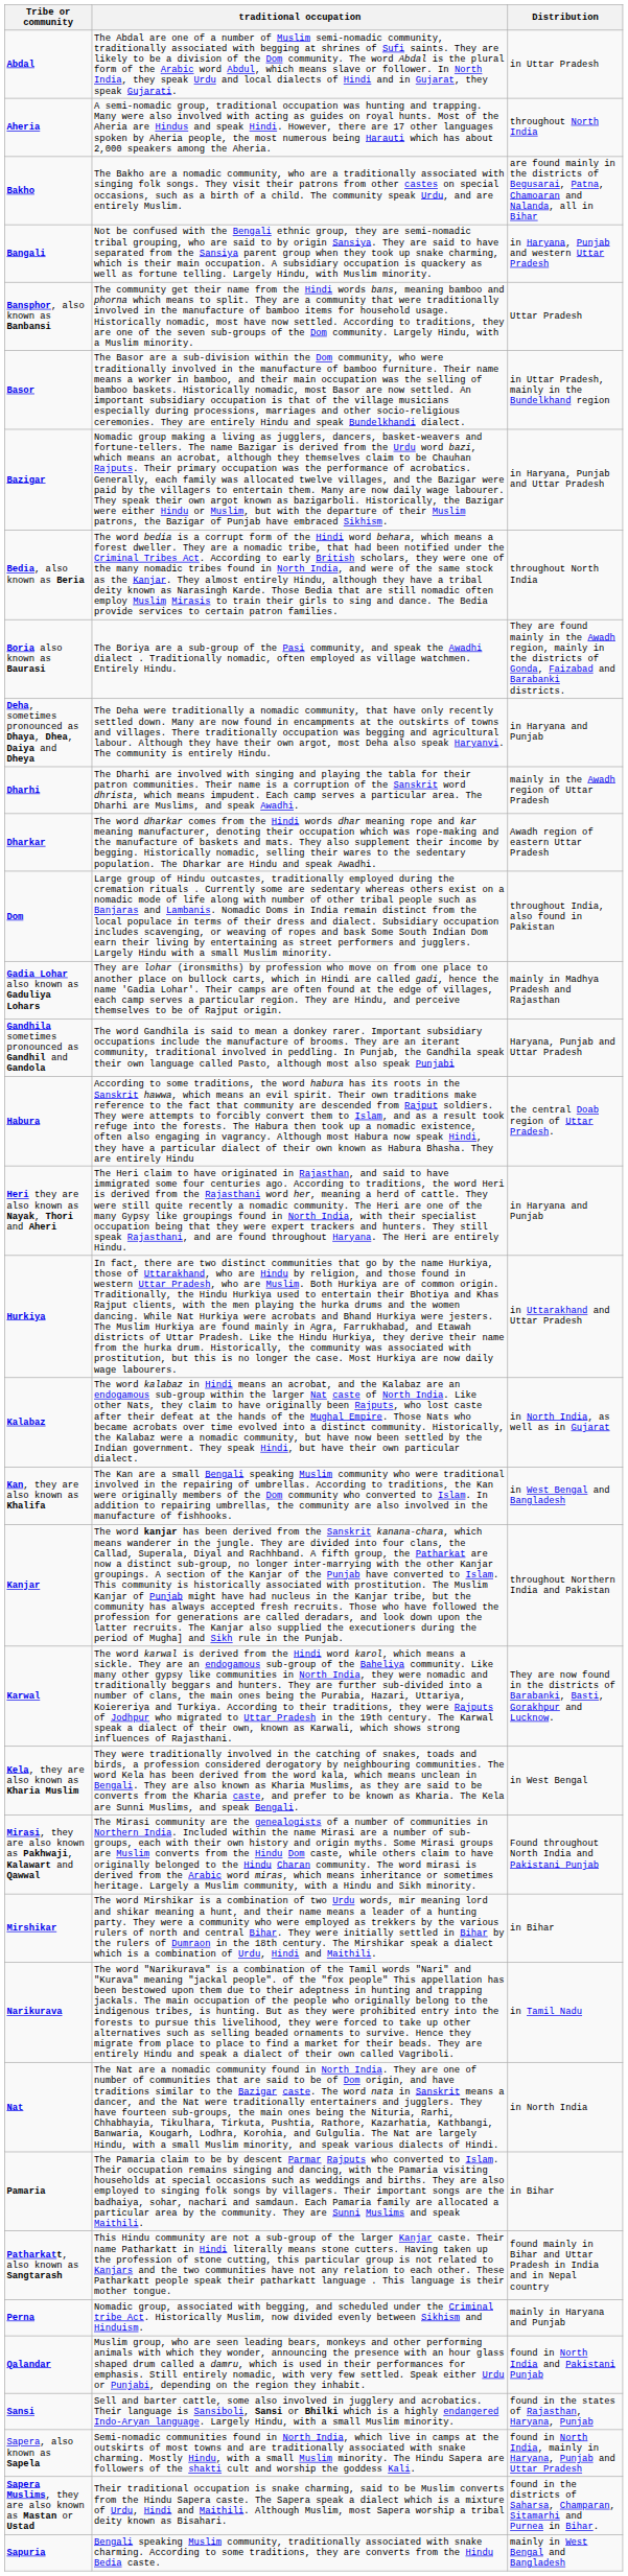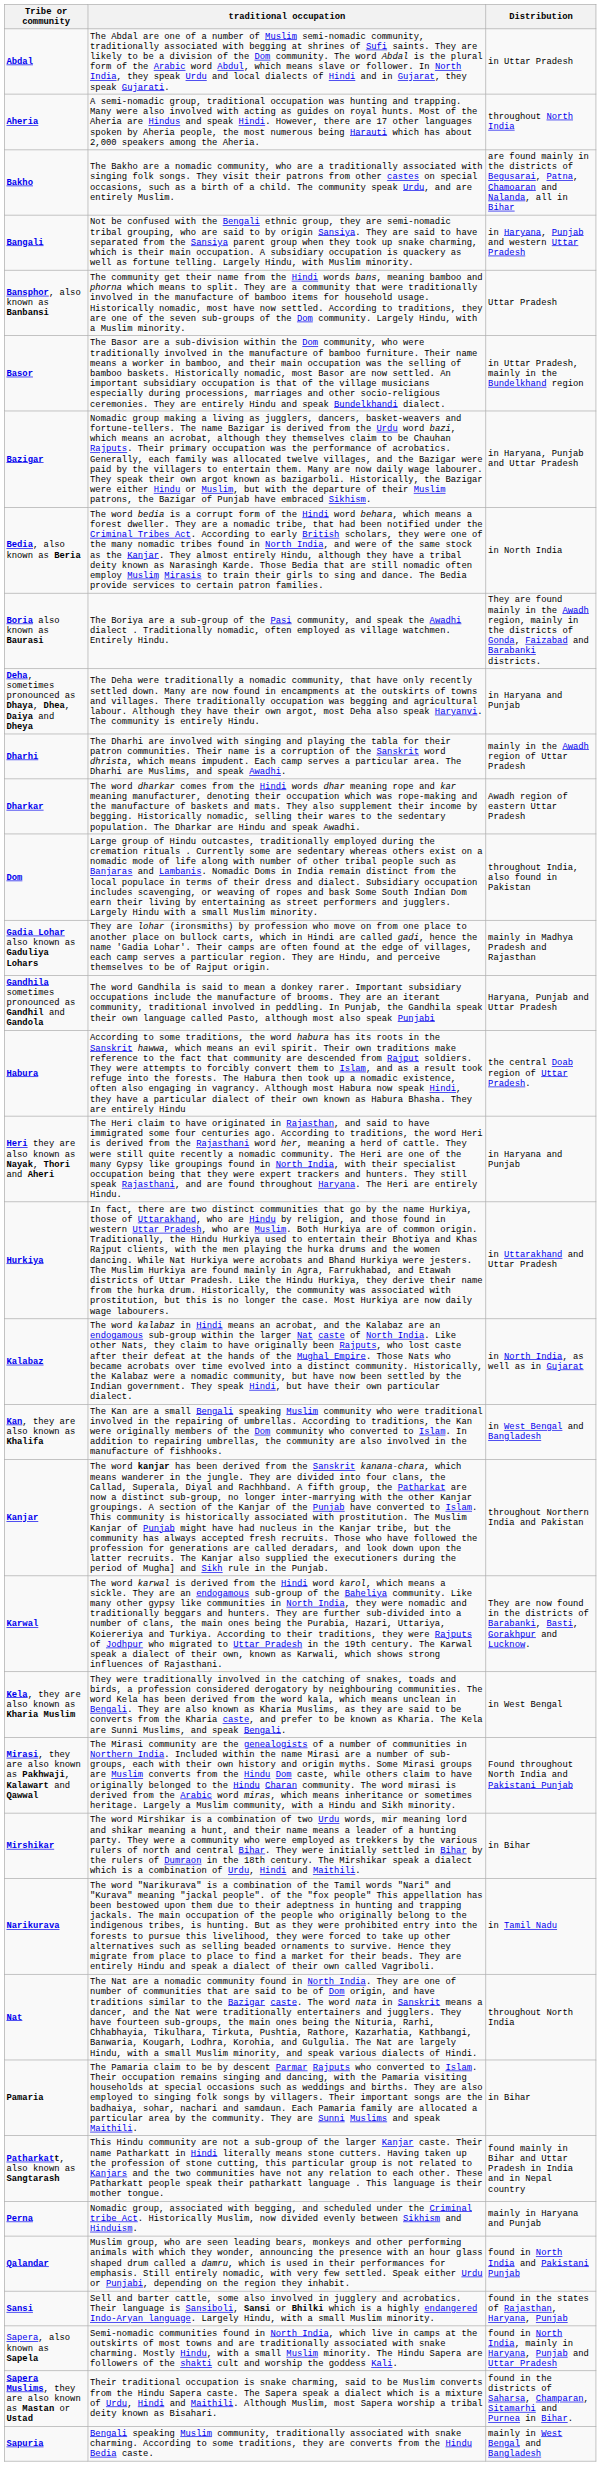 <table class="wikitable">
 <tr>
 <th>Tribe or community</th>
 <th>traditional occupation</th>
 <th>Distribution</th>
 </tr>
 <tr>
 <td><strong><a href='#'>Abdal</a></strong></td>
 <td>The Abdal are one of a number of <a href='#'>Muslim</a> semi-nomadic community, traditionally associated with begging at shrines of <a href='#'>Sufi</a> saints. They are likely to be a division of the <a href='#'>Dom</a> community. The word <em>Abdal</em> is the plural form of the <a href='#'>Arabic</a> word <a href='#'>Abdul</a>, which means slave or follower. In <a href='#'>North India</a>, they speak <a href='#'>Urdu</a> and local dialects of <a href='#'>Hindi</a> and in <a href='#'>Gujarat</a>, they speak <a href='#'>Gujarati</a>.</td>
 <td>in Uttar Pradesh</td>
 </tr>
 <tr>
 <td><strong> <a href='#'>Aheria</a></strong></td>
 <td>A semi-nomadic group, traditional occupation was hunting and trapping. Many were also involved with acting as guides on royal hunts. Most of the Aheria are <a href='#'>Hindus</a> and speak <a href='#'>Hindi</a>. However, there are 17 other languages spoken by Aheria people, the most numerous being <a href='#'>Harauti</a> which has about 2,000 speakers among the Aheria.</td>
 <td>throughout <a href='#'>North India</a></td>
 </tr>
 <tr>
 <td><strong> <a href='#'>Bakho</a></strong></td>
 <td>The Bakho are a nomadic community, who are a traditionally associated with singing folk songs. They visit their patrons from other <a href='#'>castes</a> on special occasions, such as a birth of a child. The community speak <a href='#'>Urdu</a>, and are entirely Muslim.</td>
 <td>are found mainly in the districts of <a href='#'>Begusarai</a>, <a href='#'>Patna</a>, <a href='#'>Chamoaran</a> and <a href='#'>Nalanda</a>, all in <a href='#'>Bihar</a></td>
 </tr>
 <tr>
 <td><strong> <a href='#'>Bangali</a></strong></td>
 <td>Not be confused with the <a href='#'>Bengali</a> ethnic group, they are semi-nomadic tribal grouping, who are said to by origin <a href='#'>Sansiya</a>. They are said to have separated from the <a href='#'>Sansiya</a> parent group when they took up snake charming, which is their main occupation. A subsidiary occupation is quackery as well as fortune telling. Largely Hindu, with Muslim minority.</td>
 <td>in <a href='#'>Haryana</a>, <a href='#'>Punjab</a> and western <a href='#'>Uttar Pradesh</a></td>
 </tr>
 <tr>
 <td><strong> <a href='#'>Bansphor</a></strong>, also known as <strong>Banbansi</strong></td>
 <td>The community get their name from the <a href='#'>Hindi</a> words <em>bans</em>, meaning bamboo and <em>phorna</em> which means to split. They are a community that were traditionally involved in the manufacture of bamboo items for household usage. Historically nomadic, most have now settled. According to traditions, they are one of the seven sub-groups of the <a href='#'>Dom</a> community. Largely Hindu, with a Muslim minority.</td>
 <td>Uttar Pradesh</td>
 </tr>
 <tr>
 <td><strong> <a href='#'>Basor</a></strong></td>
 <td>The Basor are a sub-division within the <a href='#'>Dom</a> community, who were traditionally involved in the manufacture of bamboo furniture. Their name means a worker in bamboo, and their main occupation was the selling of bamboo baskets. Historically nomadic, most Basor are now settled. An important subsidiary occupation is that of the village musicians especially during processions, marriages and other socio-religious ceremonies. They are entirely Hindu and speak <a href='#'>Bundelkhandi</a> dialect.</td>
 <td>in Uttar Pradesh, mainly in the <a href='#'>Bundelkhand</a> region</td>
 </tr>
 <tr>
 <td><strong> <a href='#'>Bazigar</a></strong></td>
 <td>Nomadic group making a living as jugglers, dancers, basket-weavers and fortune-tellers. The name Bazigar is derived from the <a href='#'>Urdu</a> word <em>bazi</em>, which means an acrobat, although they themselves claim to be Chauhan <a href='#'>Rajputs</a>. Their primary occupation was the performance of acrobatics. Generally, each family was allocated twelve villages, and the Bazigar were paid by the villagers to entertain them. Many are now daily wage labourer. They speak their own argot known as bazigarboli. Historically, the Bazigar were either <a href='#'>Hindu</a> or <a href='#'>Muslim</a>, but with the departure of their <a href='#'>Muslim</a> patrons, the Bazigar of Punjab have embraced <a href='#'>Sikhism</a>.</td>
 <td>in Haryana, Punjab and Uttar Pradesh</td>
 </tr>
 <tr>
 <td><strong> <a href='#'>Bedia</a></strong>, also known as <strong>Beria</strong></td>
 <td>The word <em>bedia</em> is a corrupt form of the <a href='#'>Hindi</a> word <em>behara</em>, which means a forest dweller. They are a nomadic tribe, that had been notified under the <a href='#'>Criminal Tribes Act</a>. According to early <a href='#'>British</a> scholars, they were one of the many nomadic tribes found in <a href='#'>North India</a>, and were of the same stock as the <a href='#'>Kanjar</a>. They almost entirely Hindu, although they have a tribal deity known as Narasingh Karde. Those Bedia that are still nomadic often employ <a href='#'>Muslim</a> <a href='#'>Mirasis</a> to train their girls to sing and dance. The Bedia provide services to certain patron families.</td>
-<td>throughout North India</td>
+<td>in North India</td>
 </tr>
 <tr>
 <td><strong> <a href='#'>Boria</a> </strong>also known as <strong>Baurasi</strong></td>
 <td>The Boriya are a sub-group of the <a href='#'>Pasi</a> community, and speak the <a href='#'>Awadhi</a> dialect . Traditionally nomadic, often employed as village watchmen. Entirely Hindu.</td>
 <td>They are found mainly in the <a href='#'>Awadh</a> region, mainly in the districts of <a href='#'>Gonda</a>, <a href='#'>Faizabad</a> and <a href='#'>Barabanki</a> districts.</td>
 </tr>
 <tr>
 <td><strong> <a href='#'>Deha</a></strong>, sometimes pronounced as <strong>Dhaya</strong>, <strong>Dhea</strong>, <strong>Daiya</strong> and <strong>Dheya</strong></td>
 <td>The Deha were traditionally a nomadic community, that have only recently settled down. Many are now found in encampments at the outskirts of towns and villages. There traditionally occupation was begging and agricultural labour. Although they have their own argot, most Deha also speak <a href='#'>Haryanvi</a>. The community is entirely Hindu.</td>
 <td>in Haryana and Punjab</td>
 </tr>
 <tr>
 <td><strong> <a href='#'>Dharhi</a></strong></td>
 <td>The Dharhi are involved with singing and playing the tabla for their patron communities. Their name is a corruption of the <a href='#'>Sanskrit</a> word <em>dhrista</em>, which means impudent. Each camp serves a particular area. The Dharhi are Muslims, and speak <a href='#'>Awadhi</a>.</td>
 <td>mainly in the <a href='#'>Awadh</a> region of Uttar Pradesh</td>
 </tr>
 <tr>
 <td><strong> <a href='#'>Dharkar</a></strong></td>
 <td>The word <em>dharkar</em> comes from the <a href='#'>Hindi</a> words <em>dhar</em> meaning rope and <em>kar</em> meaning manufacturer, denoting their occupation which was rope-making and the manufacture of baskets and mats. They also supplement their income by begging. Historically nomadic, selling their wares to the sedentary population. The Dharkar are Hindu and speak Awadhi.</td>
 <td>Awadh region of eastern Uttar Pradesh</td>
 </tr>
 <tr>
 <td><strong> <a href='#'>Dom</a></strong></td>
 <td>Large group of Hindu outcastes, traditionally employed during the cremation rituals . Currently some are sedentary whereas others exist on a nomadic mode of life along with number of other tribal people such as <a href='#'>Banjaras</a> and <a href='#'>Lambanis</a>. Nomadic Doms in India remain distinct from the local populace in terms of their dress and dialect. Subsidiary occupation includes scavenging, or weaving of ropes and bask Some South Indian Dom earn their living by entertaining as street performers and jugglers. Largely Hindu with a small Muslim minority.</td>
 <td>throughout India, also found in Pakistan</td>
 </tr>
 <tr>
 <td><strong> <a href='#'>Gadia Lohar</a>  </strong> also known as <strong>Gaduliya Lohars</strong></td>
 <td>They are <em>lohar</em> (ironsmiths) by profession who move on from one place to another place on bullock carts, which in Hindi are called <em>gadi</em>, hence the name 'Gadia Lohar'. Their camps are often found at the edge of villages, each camp serves a particular region. They are Hindu, and perceive themselves to be of Rajput origin.</td>
 <td>mainly in Madhya Pradesh and Rajasthan</td>
 </tr>
 <tr>
 <td><strong><a href='#'>Gandhila</a></strong> sometimes pronounced as <strong>Gandhil</strong> and <strong>Gandola</strong></td>
 <td>The word Gandhila is said to mean a donkey rarer. Important subsidiary occupations include the manufacture of brooms. They are an iterant community, traditional involved in peddling. In Punjab, the Gandhila speak their own language called Pasto, although most also speak <a href='#'>Punjabi</a></td>
 <td>Haryana, Punjab and Uttar Pradesh</td>
 </tr>
 <tr>
 <td><strong> <a href='#'>Habura</a></strong></td>
 <td>According to some traditions, the word <em>habura</em> has its roots in the <a href='#'>Sanskrit</a> <em>hawwa</em>, which means an evil spirit. Their own traditions make reference to the fact that community are descended from <a href='#'>Rajput</a> soldiers. They were attempts to forcibly convert them to <a href='#'>Islam</a>, and as a result took refuge into the forests. The Habura then took up a nomadic existence, often also engaging in vagrancy. Although most Habura now speak <a href='#'>Hindi</a>, they have a particular dialect of their own known as Habura Bhasha. They are entirely Hindu</td>
 <td>the central <a href='#'>Doab</a> region of <a href='#'>Uttar Pradesh</a>.</td>
 </tr>
 <tr>
 <td><strong> <a href='#'>Heri</a>  </strong> they are also known as <strong>Nayak</strong>, <strong>Thori</strong> and <strong>Aheri</strong></td>
 <td>The Heri claim to have originated in <a href='#'>Rajasthan</a>, and said to have immigrated some four centuries ago. According to traditions, the word Heri is derived from the <a href='#'>Rajasthani</a> word <em>her</em>, meaning a herd of cattle. They were still quite recently a nomadic community. The Heri are one of the many Gypsy like groupings found in <a href='#'>North India</a>, with their specialist occupation being that they were expert trackers and hunters. They still speak <a href='#'>Rajasthani</a>, and are found throughout <a href='#'>Haryana</a>. The Heri are entirely Hindu.</td>
 <td>in Haryana and Punjab</td>
 </tr>
 <tr>
 <td><strong> <a href='#'>Hurkiya</a></strong></td>
 <td>In fact, there are two distinct communities that go by the name Hurkiya, those of <a href='#'>Uttarakhand</a>, who are <a href='#'>Hindu</a> by religion, and those found in western <a href='#'>Uttar Pradesh</a>, who are <a href='#'>Muslim</a>. Both Hurkiya are of common origin. Traditionally, the Hindu Hurkiya used to entertain their Bhotiya and Khas Rajput clients, with the men playing the hurka drums and the women dancing. While Nat Hurkiya were acrobats and Bhand Hurkiya were jesters. The Muslim Hurkiya are found mainly in Agra, Farrukhabad, and Etawah districts of Uttar Pradesh. Like the Hindu Hurkiya, they derive their name from the hurka drum. Historically, the community was associated with prostitution, but this is no longer the case. Most Hurkiya are now daily wage labourers.</td>
 <td>in <a href='#'>Uttarakhand</a> and Uttar Pradesh</td>
 </tr>
 <tr>
 <td><strong> <a href='#'>Kalabaz</a></strong></td>
 <td>The word <em>kalabaz</em> in <a href='#'>Hindi</a> means an acrobat, and the Kalabaz are an <a href='#'>endogamous</a> sub-group within the larger <a href='#'>Nat</a> <a href='#'>caste</a> of <a href='#'>North India</a>. Like other Nats, they claim to have originally been <a href='#'>Rajputs</a>, who lost caste after their defeat at the hands of the <a href='#'>Mughal Empire</a>. Those Nats who became acrobats over time evolved into a distinct community. Historically, the Kalabaz were a nomadic community, but have now been settled by the Indian government. They speak <a href='#'>Hindi</a>, but have their own particular dialect.</td>
 <td>in <a href='#'>North India</a>, as well as in <a href='#'>Gujarat</a></td>
 </tr>
 <tr>
 <td><strong> <a href='#'>Kan</a></strong>, they are also known as <strong>Khalifa</strong></td>
 <td>The Kan are a small <a href='#'>Bengali</a> speaking <a href='#'>Muslim</a> community who were traditional involved in the repairing of umbrellas. According to traditions, the Kan were originally members of the <a href='#'>Dom</a> community who converted to <a href='#'>Islam</a>. In addition to repairing umbrellas, the community are also involved in the manufacture of fishhooks.</td>
 <td>in <a href='#'>West Bengal</a> and <a href='#'>Bangladesh</a></td>
 </tr>
 <tr>
 <td><strong> <a href='#'>Kanjar</a></strong></td>
 <td>The word <strong>kanjar</strong> has been derived from the <a href='#'>Sanskrit</a> <em>kanana-chara</em>, which means wanderer in the jungle. They are divided into four clans, the Callad, Superala, Diyal and Rachhband. A fifth group, the <a href='#'>Patharkat</a> are now a distinct sub-group, no longer inter-marrying with the other Kanjar groupings. A section of the Kanjar of the <a href='#'>Punjab</a> have converted to <a href='#'>Islam</a>. This community is historically associated with prostitution. The Muslim Kanjar of <a href='#'>Punjab</a> might have had nucleus in the Kanjar tribe, but the community has always accepted fresh recruits. Those who have followed the profession for generations are called deradars, and look down upon the latter recruits. The Kanjar also supplied the executioners during the period of Mugha] and <a href='#'>Sikh</a> rule in the Punjab.</td>
 <td>throughout Northern India and Pakistan</td>
 </tr>
 <tr>
 <td><strong> <a href='#'>Karwal</a></strong></td>
 <td>The word <em>karwal</em> is derived from the <a href='#'>Hindi</a> word <em>karol</em>, which means a sickle. They are an <a href='#'>endogamous</a> sub-group of the <a href='#'>Baheliya</a> community. Like many other gypsy like communities in <a href='#'>North India</a>, they were nomadic and traditionally beggars and hunters. They are further sub-divided into a number of clans, the main ones being the Purabia, Hazari, Uttariya, Koiereriya and Turkiya. According to their traditions, they were <a href='#'>Rajputs</a> of <a href='#'>Jodhpur</a> who migrated to <a href='#'>Uttar Pradesh</a> in the 19th century. The Karwal speak a dialect of their own, known as Karwali, which shows strong influences of Rajasthani.</td>
 <td>They are now found in the districts of <a href='#'>Barabanki</a>, <a href='#'>Basti</a>, <a href='#'>Gorakhpur</a> and <a href='#'>Lucknow</a>.</td>
 </tr>
 <tr>
 <td><strong> <a href='#'>Kela</a></strong>, they are also known as  <strong>  Kharia Muslim</strong></td>
 <td>They were traditionally involved in the catching of snakes, toads and birds, a profession considered derogatory by neighbouring communities. The word Kela has been derived from the word kala, which means unclean in <a href='#'>Bengali</a>. They are also known as Kharia Muslims, as they are said to be converts from the Kharia <a href='#'>caste</a>, and prefer to be known as Kharia. The Kela are Sunni Muslims, and speak <a href='#'>Bengali</a>.</td>
 <td>in West Bengal</td>
 </tr>
 <tr>
 <td><strong> <a href='#'>Mirasi</a></strong>, they are also known as <strong>Pakhwaji</strong>, <strong>Kalawart</strong> and <strong>Qawwal</strong></td>
 <td>The Mirasi community are the <a href='#'>genealogists</a> of a number of communities in <a href='#'>Northern India</a>. Included within the name Mirasi are a number of sub-groups, each with their own history and origin myths. Some Mirasi groups are <a href='#'>Muslim</a> converts from the <a href='#'>Hindu</a> <a href='#'>Dom</a> caste, while others claim to have originally belonged to the <a href='#'>Hindu</a> <a href='#'>Charan</a> community. The word mirasi is derived from the <a href='#'>Arabic</a> word <em>miras</em>, which means inheritance or sometimes heritage. Largely a Muslim community, with a Hindu and Sikh minority.</td>
 <td>Found throughout North India and <a href='#'>Pakistani Punjab</a></td>
 </tr>
 <tr>
 <td><strong> <a href='#'>Mirshikar</a></strong></td>
 <td>The word Mirshikar is a combination of two <a href='#'>Urdu</a> words, mir meaning lord and shikar meaning a hunt, and their name means a leader of a hunting party. They were a community who were employed as trekkers by the various rulers of north and central <a href='#'>Bihar</a>. They were initially settled in <a href='#'>Bihar</a> by the rulers of <a href='#'>Dumraon</a> in the 18th century. The Mirshikar speak a dialect which is a combination of <a href='#'>Urdu</a>, <a href='#'>Hindi</a> and <a href='#'>Maithili</a>.</td>
 <td>in Bihar</td>
 </tr>
 <tr>
 <td><strong> <a href='#'>Narikurava</a></strong></td>
 <td>The word "Narikurava" is a combination of the Tamil words "Nari" and "Kurava" meaning "jackal people". of the "fox people" This appellation has been bestowed upon them due to their adeptness in hunting and trapping jackals. The main occupation of the people who originally belong to the indigenous tribes, is hunting. But as they were prohibited entry into the forests to pursue this livelihood, they were forced to take up other alternatives such as selling beaded ornaments to survive. Hence they migrate from place to place to find a market for their beads. They are entirely Hindu and speak a dialect of their own called Vagriboli.</td>
 <td>in <a href='#'>Tamil Nadu</a></td>
 </tr>
 <tr>
 <td><strong> <a href='#'>Nat</a></strong></td>
 <td>The Nat are a nomadic community found in <a href='#'>North India</a>. They are one of number of communities that are said to be of <a href='#'>Dom</a> origin, and have traditions similar to the <a href='#'>Bazigar</a> <a href='#'>caste</a>. The word <em>nata</em> in <a href='#'>Sanskrit</a> means a dancer, and the Nat were traditionally entertainers and jugglers. They have fourteen sub-groups, the main ones being the Nituria, Rarhi, Chhabhayia, Tikulhara, Tirkuta, Pushtia, Rathore, Kazarhatia, Kathbangi, Banwaria, Kougarh, Lodhra, Korohia, and Gulgulia. The Nat are largely Hindu, with a small Muslim minority, and speak various dialects of Hindi.</td>
-<td>in North India</td>
+<td>throughout North India</td>
 </tr>
 <tr>
 <td><strong> Pamaria</strong></td>
 <td>The Pamaria claim to be by descent <a href='#'>Parmar</a> <a href='#'>Rajputs</a> who converted to <a href='#'>Islam</a>. Their occupation remains singing and dancing, with the Pamaria visiting households at special occasions such as weddings and births. They are also employed to singing folk songs by villagers. Their important songs are the badhaiya, sohar, nachari and samdaun. Each Pamaria family are allocated a particular area by the community. They are <a href='#'>Sunni</a> <a href='#'>Muslims</a> and speak <a href='#'>Maithili</a>.</td>
 <td>in Bihar</td>
 </tr>
 <tr>
 <td><strong> <a href='#'>Patharkat</a>t</strong>, also known as <strong>Sangtarash</strong></td>
 <td>This Hindu community are not a sub-group of the larger <a href='#'>Kanjar</a> caste. Their name Patharkatt in <a href='#'>Hindi</a> literally means stone cutters. Having taken up the profession of stone cutting, this particular group is not     related to <a href='#'>Kanjars</a>  and the two communities have not any relation to each other. These Patharkatt people speak their patharkatt language . This language is their mother tongue.</td>
 <td>found mainly in Bihar and Uttar Pradesh in India and in Nepal country</td>
 </tr>
 <tr>
 <td><strong> <a href='#'>Perna</a></strong></td>
 <td>Nomadic group, associated with begging, and scheduled under the <a href='#'>Criminal tribe Act</a>. Historically Muslim, now divided evenly between <a href='#'>Sikhism</a> and <a href='#'>Hinduism</a>.</td>
 <td>mainly in Haryana and Punjab</td>
 </tr>
 <tr>
 <td><strong> <a href='#'>Qalandar</a></strong></td>
 <td>Muslim group, who are seen leading bears, monkeys and other performing animals with which they wonder, announcing the presence with an hour glass shaped drum called a <em>damru</em>, which is used in their performances for emphasis. Still entirely nomadic, with very few settled. Speak either <a href='#'>Urdu</a> or <a href='#'>Punjabi</a>, depending on the region they inhabit.</td>
 <td>found in <a href='#'>North India</a> and <a href='#'>Pakistani Punjab</a></td>
 </tr>
 <tr>
 <td><strong> <a href='#'>Sansi</a></strong></td>
 <td>Sell and barter cattle, some also involved in jugglery and acrobatics. Their language is <a href='#'>Sansiboli</a>, <strong>Sansi</strong> or <strong>Bhilki</strong> which is a highly <a href='#'>endangered</a> <a href='#'>Indo-Aryan language</a>. Largely Hindu, with a small Muslim minority.</td>
 <td>found in the states of <a href='#'>Rajasthan</a>, <a href='#'>Haryana</a>, <a href='#'>Punjab</a></td>
 </tr>
 <tr>
 <td><a href='#'>Sapera</a>, also known as <strong>Sapela</strong></td>
 <td>Semi-nomadic communities found in <a href='#'>North India</a>, which live in camps at the outskirts of most towns and are traditionally associated with snake charming. Mostly <a href='#'>Hindu</a>, with a small <a href='#'>Muslim</a> minority. The Hindu Sapera are followers of the <a href='#'>shakti</a> cult and worship the goddess <a href='#'>Kali</a>.</td>
 <td>found in <a href='#'>North India</a>, mainly in <a href='#'>Haryana</a>, <a href='#'>Punjab</a> and <a href='#'>Uttar Pradesh</a></td>
 </tr>
 <tr>
 <td><strong> <a href='#'>Sapera Muslims</a></strong>, they are also known as <strong>Mastan</strong> or <strong>Ustad </strong></td>
 <td>Their traditional occupation is snake charming, said to be Muslim converts from the Hindu Sapera caste. The Sapera speak a dialect which is a mixture of <a href='#'>Urdu</a>, <a href='#'>Hindi</a> and <a href='#'>Maithili</a>. Although Muslim, most Sapera worship a tribal deity known as Bisahari.</td>
 <td>found in the districts of <a href='#'>Saharsa</a>, <a href='#'>Champaran</a>, <a href='#'>Sitamarhi</a> and <a href='#'>Purnea</a> in <a href='#'>Bihar</a>.</td>
 </tr>
 <tr>
 <td><strong><a href='#'>Sapuria</a></strong></td>
 <td><a href='#'>Bengali</a> speaking <a href='#'>Muslim</a> community, traditionally associated with snake charming. According to some traditions, they are converts from the <a href='#'>Hindu</a> <a href='#'>Bedia</a> caste.</td>
 <td>mainly in <a href='#'>West Bengal</a> and <a href='#'>Bangladesh</a></td>
 </tr>
 </table>
